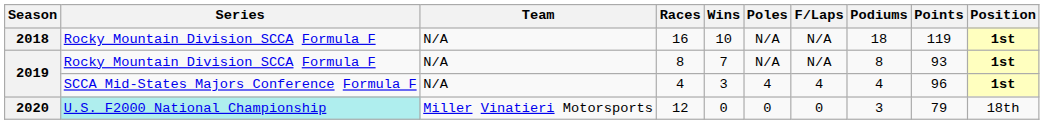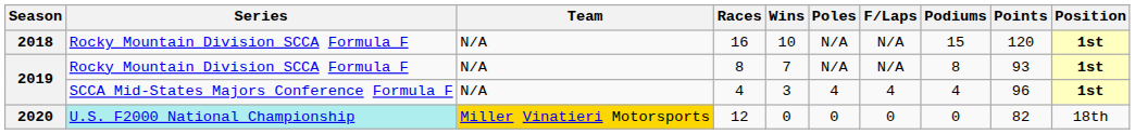 <table class="wikitable" style="font-size: 90%; text-align:center">
 <tr>
 <th>Season</th>
 <th>Series</th>
 <th>Team</th>
 <th>Races</th>
 <th>Wins</th>
 <th>Poles</th>
 <th>F/Laps</th>
 <th>Podiums</th>
 <th>Points</th>
 <th>Position</th>
 </tr>
 <tr>
 <th>2018</th>
 <td align="left"><a href='#'>Rocky Mountain Division SCCA</a> <a href='#'>Formula F</a></td>
 <td align="left">N/A</td>
 <td>16</td>
 <td>10</td>
 <td>N/A</td>
 <td>N/A</td>
-<td>18</td>
-<td>119</td>
+<td>15</td>
+<td>120</td>
 <td style="background:#FFFFBF;"><strong>1st</strong></td>
 </tr>
 <tr>
 <th rowspan=2>2019</th>
 <td align="left"><a href='#'>Rocky Mountain Division SCCA</a> <a href='#'>Formula F</a></td>
 <td align="left">N/A</td>
 <td>8</td>
 <td>7</td>
 <td>N/A</td>
 <td>N/A</td>
 <td>8</td>
 <td>93</td>
 <td style="background:#FFFFBF;"><strong>1st</strong></td>
 </tr>
 <tr>
 <td align="left"><a href='#'>SCCA Mid-States Majors Conference</a> <a href='#'>Formula F</a></td>
 <td align="left">N/A</td>
 <td>4</td>
 <td>3</td>
 <td>4</td>
 <td>4</td>
 <td>4</td>
 <td>96</td>
 <td style="background:#FFFFBF;"><strong>1st</strong></td>
 </tr>
 <tr>
 <th>2020</th>
 <td align="left" style="background: paleturquoise;"><a href='#'>U.S. F2000 National Championship</a></td>
-<td align="left"><a href='#'>Miller</a> <a href='#'>Vinatieri</a> Motorsports</td>
+<td align="left" style="background: gold;"><a href='#'>Miller</a> <a href='#'>Vinatieri</a> Motorsports</td>
 <td>12</td>
 <td>0</td>
 <td>0</td>
 <td>0</td>
-<td>3</td>
-<td>79</td>
+<td>0</td>
+<td>82</td>
 <td>18th</td>
 </tr>
 </table>
